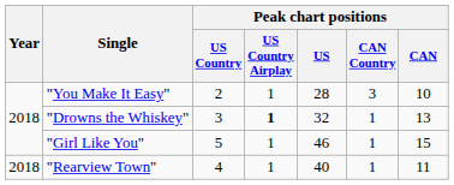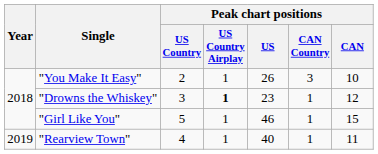 <table class="wikitable" style="text-align:center;">
 <tr>
 <th rowspan="2">Year</th>
 <th rowspan="2">Single</th>
 <th colspan="5">Peak chart positions</th>
 </tr>
 <tr style="font-size:smaller;">
 <th width="45"><a href='#'>US Country</a></th>
 <th width="45"><a href='#'>US Country Airplay</a></th>
 <th width="45"><a href='#'>US</a></th>
 <th width="45"><a href='#'>CAN Country</a></th>
 <th width="45"><a href='#'>CAN</a></th>
 </tr>
 <tr>
 <td rowspan="3">2018</td>
 <td align="left">"<a href='#'>You Make It Easy</a>"</td>
 <td>2</td>
 <td>1</td>
-<td>28</td>
+<td>26</td>
 <td>3</td>
 <td>10</td>
 </tr>
 <tr>
 <td align="left">"<a href='#'>Drowns the Whiskey</a>"</td>
 <td>3</td>
 <td><strong>1</strong></td>
-<td>32</td>
+<td>23</td>
 <td>1</td>
-<td>13</td>
+<td>12</td>
 </tr>
 <tr>
 <td align="left">"<a href='#'>Girl Like You</a>"</td>
 <td>5</td>
 <td>1</td>
 <td>46</td>
 <td>1</td>
 <td>15</td>
 </tr>
 <tr>
-<td>2018</td>
+<td>2019</td>
 <td align="left">"<a href='#'>Rearview Town</a>"</td>
 <td>4</td>
 <td>1</td>
 <td>40</td>
 <td>1</td>
 <td>11</td>
 </tr>
 </table>
